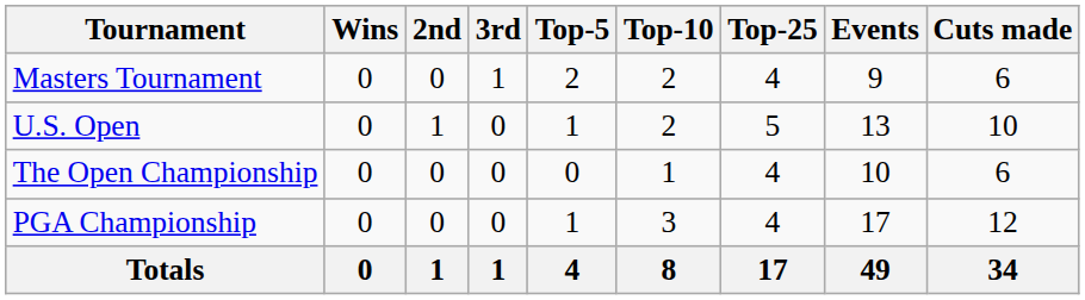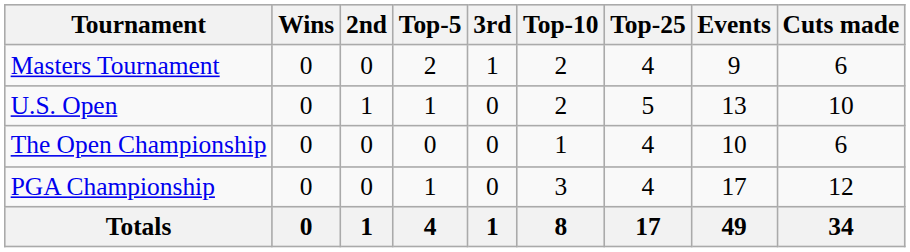 <table class=wikitable style=text-align:center>
 <tr>
 <th>Tournament</th>
 <th>Wins</th>
 <th>2nd</th>
+<th>Top-5</th>
 <th>3rd</th>
-<th>Top-5</th>
 <th>Top-10</th>
 <th>Top-25</th>
 <th>Events</th>
 <th>Cuts made</th>
 </tr>
 <tr>
 <td align=left><a href='#'>Masters Tournament</a></td>
 <td>0</td>
 <td>0</td>
+<td>2</td>
 <td>1</td>
-<td>2</td>
 <td>2</td>
 <td>4</td>
 <td>9</td>
 <td>6</td>
 </tr>
 <tr>
 <td align=left><a href='#'>U.S. Open</a></td>
 <td>0</td>
 <td>1</td>
+<td>1</td>
 <td>0</td>
-<td>1</td>
 <td>2</td>
 <td>5</td>
 <td>13</td>
 <td>10</td>
 </tr>
 <tr>
 <td align=left><a href='#'>The Open Championship</a></td>
 <td>0</td>
 <td>0</td>
 <td>0</td>
 <td>0</td>
 <td>1</td>
 <td>4</td>
 <td>10</td>
 <td>6</td>
 </tr>
 <tr>
 <td align=left><a href='#'>PGA Championship</a></td>
 <td>0</td>
 <td>0</td>
+<td>1</td>
 <td>0</td>
-<td>1</td>
 <td>3</td>
 <td>4</td>
 <td>17</td>
 <td>12</td>
 </tr>
 <tr>
 <th>Totals</th>
 <th>0</th>
 <th>1</th>
+<th>4</th>
 <th>1</th>
-<th>4</th>
 <th>8</th>
 <th>17</th>
 <th>49</th>
 <th>34</th>
 </tr>
 </table>
